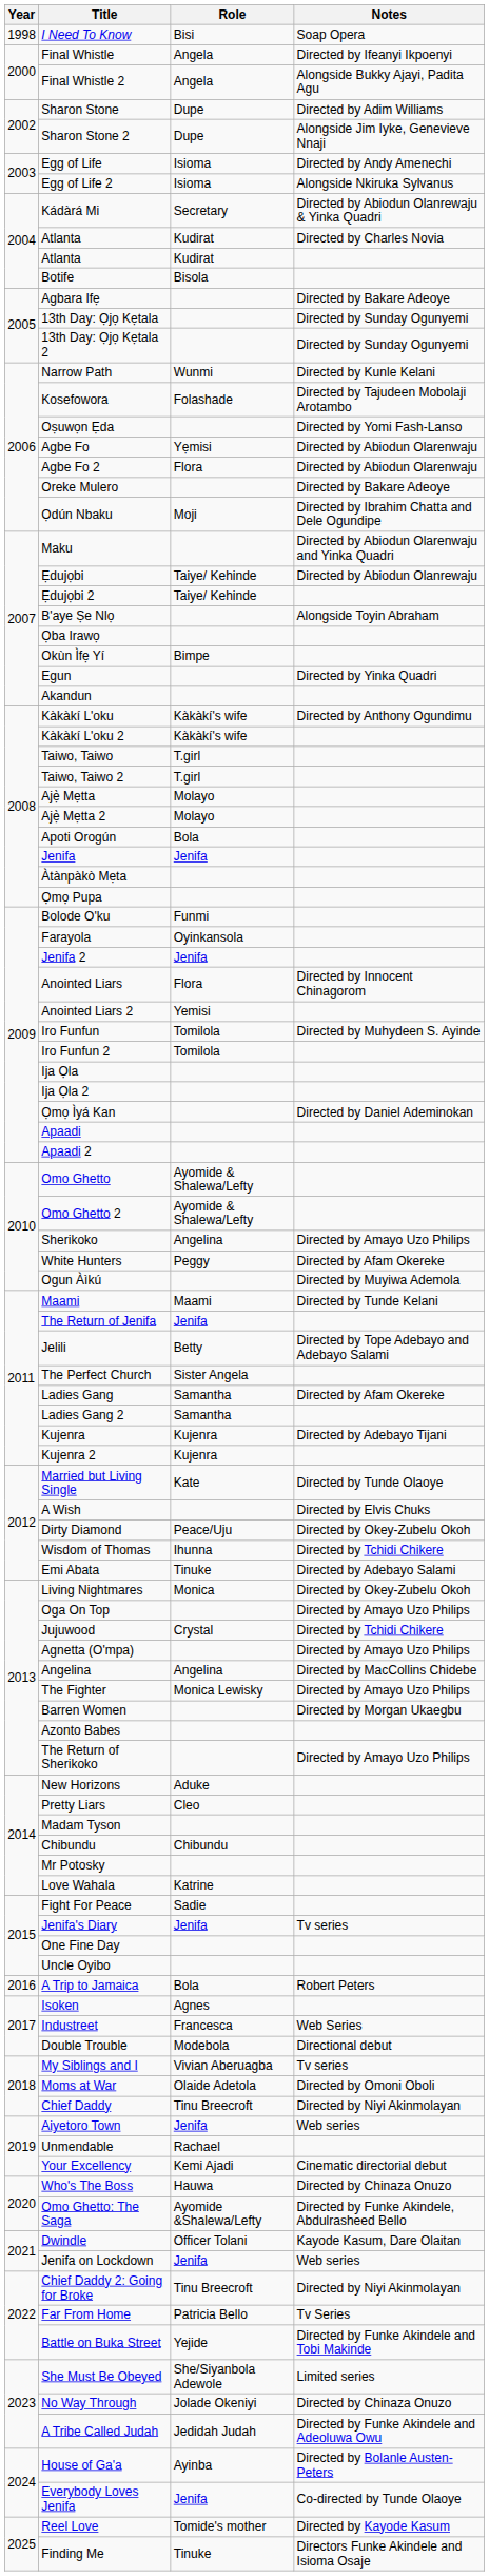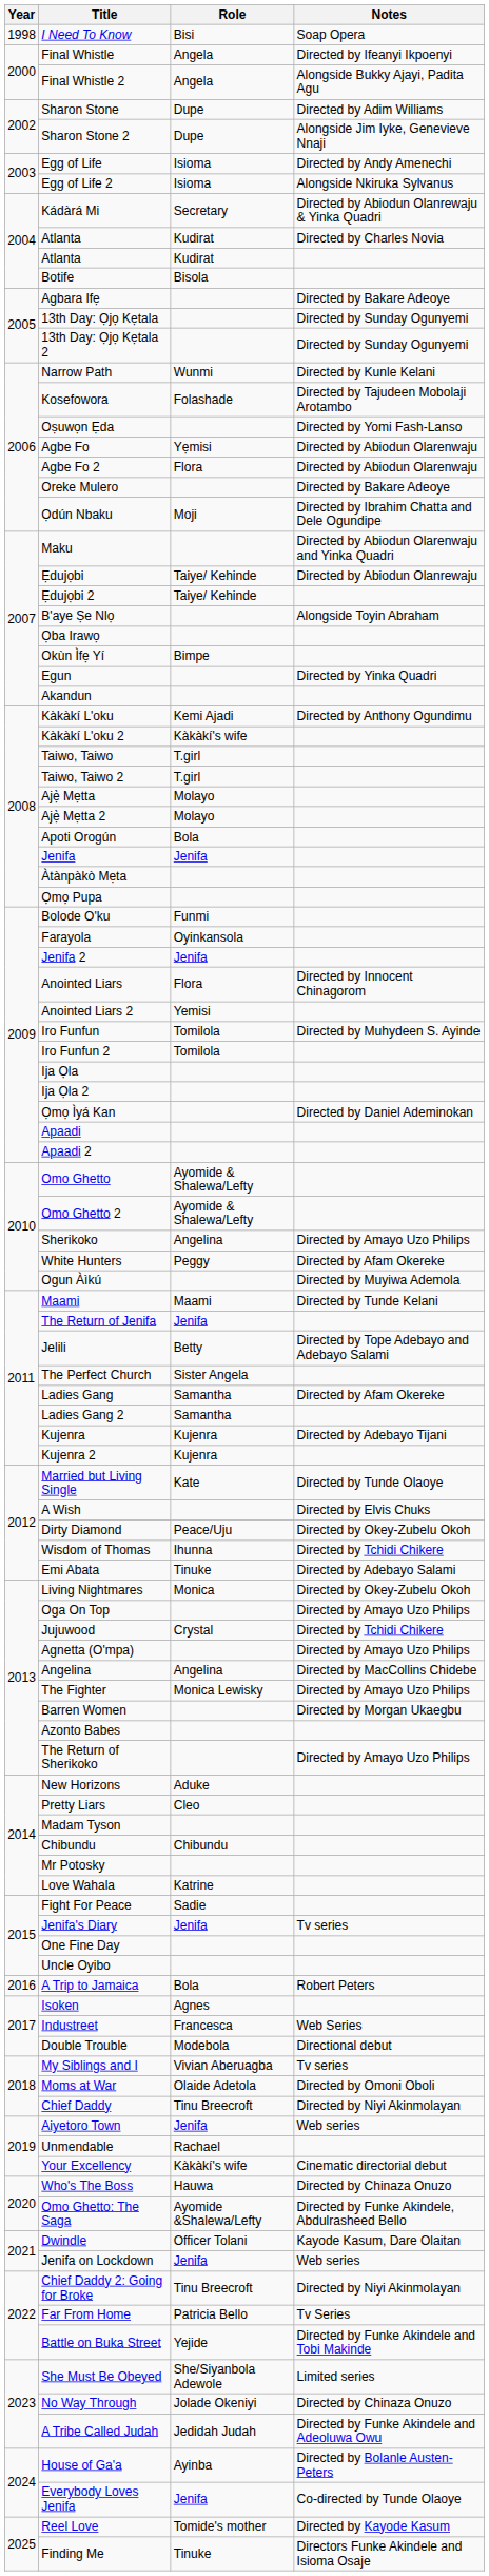 <table class="wikitable">
 <tr>
 <th>Year</th>
 <th>Title</th>
 <th>Role</th>
 <th>Notes</th>
 </tr>
 <tr>
 <td>1998</td>
 <td><em><a href='#'>I Need To Know</a></em></td>
 <td>Bisi</td>
 <td>Soap Opera</td>
 </tr>
 <tr>
 <td rowspan="2">2000</td>
 <td>Final Whistle</td>
 <td>Angela</td>
 <td>Directed by Ifeanyi Ikpoenyi</td>
 </tr>
 <tr>
 <td>Final Whistle 2</td>
 <td>Angela</td>
 <td>Alongside Bukky Ajayi, Padita Agu</td>
 </tr>
 <tr>
 <td rowspan="2">2002</td>
 <td>Sharon Stone</td>
 <td>Dupe</td>
 <td>Directed by Adim Williams</td>
 </tr>
 <tr>
 <td>Sharon Stone 2</td>
 <td>Dupe</td>
 <td>Alongside Jim Iyke, Genevieve Nnaji</td>
 </tr>
 <tr>
 <td rowspan="2">2003</td>
 <td>Egg of Life</td>
 <td>Isioma</td>
 <td>Directed by Andy Amenechi</td>
 </tr>
 <tr>
 <td>Egg of Life 2</td>
 <td>Isioma</td>
 <td>Alongside Nkiruka Sylvanus</td>
 </tr>
 <tr>
 <td rowspan="4">2004</td>
 <td>Kádàrá Mi</td>
 <td>Secretary</td>
 <td>Directed by Abiodun Olanrewaju & Yinka Quadri</td>
 </tr>
 <tr>
 <td>Atlanta</td>
 <td>Kudirat</td>
 <td>Directed by Charles Novia</td>
 </tr>
 <tr>
 <td>Atlanta</td>
 <td>Kudirat</td>
 <td></td>
 </tr>
 <tr>
 <td>Botife</td>
 <td>Bisola</td>
 <td></td>
 </tr>
 <tr>
 <td rowspan="3">2005</td>
 <td>Agbara Ifẹ</td>
 <td></td>
 <td>Directed by Bakare Adeoye</td>
 </tr>
 <tr>
 <td>13th Day: Ọjọ Kẹtala</td>
 <td></td>
 <td>Directed by Sunday Ogunyemi</td>
 </tr>
 <tr>
 <td>13th Day: Ọjọ Kẹtala 2</td>
 <td></td>
 <td>Directed by Sunday Ogunyemi</td>
 </tr>
 <tr>
 <td rowspan="7">2006</td>
 <td>Narrow Path</td>
 <td>Wunmi</td>
 <td>Directed by Kunle Kelani</td>
 </tr>
 <tr>
 <td>Kosefowora</td>
 <td>Folashade</td>
 <td>Directed by Tajudeen Mobolaji Arotambo</td>
 </tr>
 <tr>
 <td>Oṣuwọn Ẹda</td>
 <td></td>
 <td>Directed by Yomi Fash-Lanso</td>
 </tr>
 <tr>
 <td>Agbe Fo</td>
 <td>Yẹmisi</td>
 <td>Directed by Abiodun Olarenwaju</td>
 </tr>
 <tr>
 <td>Agbe Fo 2</td>
 <td>Flora</td>
 <td>Directed by Abiodun Olarenwaju</td>
 </tr>
 <tr>
 <td>Oreke Mulero</td>
 <td></td>
 <td>Directed by Bakare Adeoye</td>
 </tr>
 <tr>
 <td>Ọdún Nbaku</td>
 <td>Moji</td>
 <td>Directed by Ibrahim Chatta and Dele Ogundipe</td>
 </tr>
 <tr>
 <td rowspan="8">2007</td>
 <td>Maku</td>
 <td></td>
 <td>Directed by Abiodun Olarenwaju and Yinka Quadri</td>
 </tr>
 <tr>
 <td>Ẹdujọbi</td>
 <td>Taiye/ Kehinde</td>
 <td>Directed by Abiodun Olanrewaju</td>
 </tr>
 <tr>
 <td>Ẹdujọbi 2</td>
 <td>Taiye/ Kehinde</td>
 <td></td>
 </tr>
 <tr>
 <td>B'aye Ṣe Nlọ</td>
 <td></td>
 <td>Alongside Toyin Abraham</td>
 </tr>
 <tr>
 <td>Ọba Irawọ</td>
 <td></td>
 <td></td>
 </tr>
 <tr>
 <td>Okùn Ìfẹ Yí</td>
 <td>Bimpe</td>
 <td></td>
 </tr>
 <tr>
 <td>Egun</td>
 <td></td>
 <td>Directed by Yinka Quadri</td>
 </tr>
 <tr>
 <td>Akandun</td>
 <td></td>
 <td></td>
 </tr>
 <tr>
 <td rowspan="10">2008</td>
 <td>Kàkàkí L'oku</td>
-<td>Kàkàkí's wife</td>
+<td>Kemi Ajadi</td>
 <td>Directed by Anthony Ogundimu</td>
 </tr>
 <tr>
 <td>Kàkàkí L'oku 2</td>
 <td>Kàkàkí's wife</td>
 <td></td>
 </tr>
 <tr>
 <td>Taiwo, Taiwo</td>
 <td>T.girl</td>
 <td></td>
 </tr>
 <tr>
 <td>Taiwo, Taiwo 2</td>
 <td>T.girl</td>
 <td></td>
 </tr>
 <tr>
 <td>Ajẹ̀ Mẹtta</td>
 <td>Molayo</td>
 <td></td>
 </tr>
 <tr>
 <td>Ajẹ̀ Mẹtta 2</td>
 <td>Molayo</td>
 <td></td>
 </tr>
 <tr>
 <td>Apoti Orogún</td>
 <td>Bola</td>
 <td></td>
 </tr>
 <tr>
 <td><a href='#'>Jenifa</a></td>
 <td><a href='#'>Jenifa</a></td>
 <td></td>
 </tr>
 <tr>
 <td>Àtànpàkò Mẹta</td>
 <td></td>
 <td></td>
 </tr>
 <tr>
 <td>Ọmọ Pupa</td>
 <td></td>
 <td></td>
 </tr>
 <tr>
 <td rowspan="12">2009</td>
 <td>Bolode O'ku</td>
 <td>Funmi</td>
 <td></td>
 </tr>
 <tr>
 <td>Farayola</td>
 <td>Oyinkansola</td>
 <td></td>
 </tr>
 <tr>
 <td><a href='#'>Jenifa</a> 2</td>
 <td><a href='#'>Jenifa</a></td>
 <td></td>
 </tr>
 <tr>
 <td>Anointed Liars</td>
 <td>Flora</td>
 <td>Directed by Innocent Chinagorom</td>
 </tr>
 <tr>
 <td>Anointed Liars 2</td>
 <td>Yemisi</td>
 <td></td>
 </tr>
 <tr>
 <td>Iro Funfun</td>
 <td>Tomilola</td>
 <td>Directed by Muhydeen S. Ayinde</td>
 </tr>
 <tr>
 <td>Iro Funfun 2</td>
 <td>Tomilola</td>
 <td></td>
 </tr>
 <tr>
 <td>Ija Ọla</td>
 <td></td>
 <td></td>
 </tr>
 <tr>
 <td>Ija Ọla 2</td>
 <td></td>
 <td></td>
 </tr>
 <tr>
 <td>Ọmọ Ìyá Kan</td>
 <td></td>
 <td>Directed by Daniel Ademinokan</td>
 </tr>
 <tr>
 <td><a href='#'>Apaadi</a></td>
 <td></td>
 <td></td>
 </tr>
 <tr>
 <td><a href='#'>Apaadi</a> 2</td>
 <td></td>
 <td></td>
 </tr>
 <tr>
 <td rowspan="5">2010</td>
 <td><a href='#'>Omo Ghetto</a></td>
 <td>Ayomide & Shalewa/Lefty</td>
 <td></td>
 </tr>
 <tr>
 <td><a href='#'>Omo Ghetto</a> 2</td>
 <td>Ayomide & Shalewa/Lefty</td>
 <td></td>
 </tr>
 <tr>
 <td>Sherikoko</td>
 <td>Angelina</td>
 <td>Directed by Amayo Uzo Philips</td>
 </tr>
 <tr>
 <td>White Hunters</td>
 <td>Peggy</td>
 <td>Directed by Afam Okereke</td>
 </tr>
 <tr>
 <td>Ogun Àìkú</td>
 <td></td>
 <td>Directed by Muyiwa Ademola</td>
 </tr>
 <tr>
 <td rowspan="8">2011</td>
 <td><a href='#'>Maami</a></td>
 <td>Maami</td>
 <td>Directed by Tunde Kelani</td>
 </tr>
 <tr>
 <td><a href='#'>The Return of Jenifa</a></td>
 <td><a href='#'>Jenifa</a></td>
 <td></td>
 </tr>
 <tr>
 <td>Jelili</td>
 <td>Betty</td>
 <td>Directed by Tope Adebayo and Adebayo Salami</td>
 </tr>
 <tr>
 <td>The Perfect Church</td>
 <td>Sister Angela</td>
 <td></td>
 </tr>
 <tr>
 <td>Ladies Gang</td>
 <td>Samantha</td>
 <td>Directed by Afam Okereke</td>
 </tr>
 <tr>
 <td>Ladies Gang 2</td>
 <td>Samantha</td>
 <td></td>
 </tr>
 <tr>
 <td>Kujenra</td>
 <td>Kujenra</td>
 <td>Directed by Adebayo Tijani</td>
 </tr>
 <tr>
 <td>Kujenra 2</td>
 <td>Kujenra</td>
 <td></td>
 </tr>
 <tr>
 <td rowspan="5">2012</td>
 <td><a href='#'>Married but Living Single</a></td>
 <td>Kate</td>
 <td>Directed by Tunde Olaoye</td>
 </tr>
 <tr>
 <td>A Wish</td>
 <td></td>
 <td>Directed by Elvis Chuks</td>
 </tr>
 <tr>
 <td>Dirty Diamond</td>
 <td>Peace/Uju</td>
 <td>Directed by Okey-Zubelu Okoh</td>
 </tr>
 <tr>
 <td>Wisdom of Thomas</td>
 <td>Ihunna</td>
 <td>Directed by <a href='#'>Tchidi Chikere</a></td>
 </tr>
 <tr>
 <td>Emi Abata</td>
 <td>Tinuke</td>
 <td>Directed by Adebayo Salami</td>
 </tr>
 <tr>
 <td rowspan="9">2013</td>
 <td>Living Nightmares</td>
 <td>Monica</td>
 <td>Directed by Okey-Zubelu Okoh</td>
 </tr>
 <tr>
 <td>Oga On Top</td>
 <td></td>
 <td>Directed by Amayo Uzo Philips</td>
 </tr>
 <tr>
 <td>Jujuwood</td>
 <td>Crystal</td>
 <td>Directed by <a href='#'>Tchidi Chikere</a></td>
 </tr>
 <tr>
 <td>Agnetta (O'mpa)</td>
 <td></td>
 <td>Directed by Amayo Uzo Philips</td>
 </tr>
 <tr>
 <td>Angelina</td>
 <td>Angelina</td>
 <td>Directed by MacCollins Chidebe</td>
 </tr>
 <tr>
 <td>The Fighter</td>
 <td>Monica Lewisky</td>
 <td>Directed by Amayo Uzo Philips</td>
 </tr>
 <tr>
 <td>Barren Women</td>
 <td></td>
 <td>Directed by Morgan Ukaegbu</td>
 </tr>
 <tr>
 <td>Azonto Babes</td>
 <td></td>
 <td></td>
 </tr>
 <tr>
 <td>The Return of Sherikoko</td>
 <td></td>
 <td>Directed by Amayo Uzo Philips</td>
 </tr>
 <tr>
 <td rowspan="6">2014</td>
 <td>New Horizons</td>
 <td>Aduke</td>
 <td></td>
 </tr>
 <tr>
 <td>Pretty Liars</td>
 <td>Cleo</td>
 <td></td>
 </tr>
 <tr>
 <td>Madam Tyson</td>
 <td></td>
 <td></td>
 </tr>
 <tr>
 <td>Chibundu</td>
 <td>Chibundu</td>
 <td></td>
 </tr>
 <tr>
 <td>Mr Potosky</td>
 <td></td>
 <td></td>
 </tr>
 <tr>
 <td>Love Wahala</td>
 <td>Katrine</td>
 <td></td>
 </tr>
 <tr>
 <td rowspan="4">2015</td>
 <td>Fight For Peace</td>
 <td>Sadie</td>
 <td></td>
 </tr>
 <tr>
 <td><a href='#'>Jenifa's Diary</a></td>
 <td><a href='#'>Jenifa</a></td>
 <td>Tv series</td>
 </tr>
 <tr>
 <td>One Fine Day</td>
 <td></td>
 <td></td>
 </tr>
 <tr>
 <td>Uncle Oyibo</td>
 <td></td>
 <td></td>
 </tr>
 <tr>
 <td>2016</td>
 <td><a href='#'>A Trip to Jamaica</a></td>
 <td>Bola</td>
 <td>Robert Peters</td>
 </tr>
 <tr>
 <td rowspan="3">2017</td>
 <td><a href='#'>Isoken</a></td>
 <td>Agnes</td>
 <td></td>
 </tr>
 <tr>
 <td><a href='#'>Industreet</a></td>
 <td>Francesca</td>
 <td>Web Series</td>
 </tr>
 <tr>
 <td>Double Trouble</td>
 <td>Modebola</td>
 <td>Directional debut</td>
 </tr>
 <tr>
 <td rowspan="3">2018</td>
 <td><a href='#'>My Siblings and I</a></td>
 <td>Vivian Aberuagba</td>
 <td>Tv series</td>
 </tr>
 <tr>
 <td><a href='#'>Moms at War</a></td>
 <td>Olaide Adetola</td>
 <td>Directed by Omoni Oboli</td>
 </tr>
 <tr>
 <td><a href='#'>Chief Daddy</a></td>
 <td>Tinu Breecroft</td>
 <td>Directed by Niyi Akinmolayan</td>
 </tr>
 <tr>
 <td rowspan="3">2019</td>
 <td><a href='#'>Aiyetoro Town</a></td>
 <td><a href='#'>Jenifa</a></td>
 <td>Web series</td>
 </tr>
 <tr>
 <td>Unmendable</td>
 <td>Rachael</td>
 <td></td>
 </tr>
 <tr>
 <td><a href='#'>Your Excellency</a></td>
-<td>Kemi Ajadi</td>
+<td>Kàkàkí's wife</td>
 <td>Cinematic directorial debut</td>
 </tr>
 <tr>
 <td rowspan="2">2020</td>
 <td><a href='#'>Who's The Boss</a></td>
 <td>Hauwa</td>
 <td>Directed by Chinaza Onuzo</td>
 </tr>
 <tr>
 <td><a href='#'>Omo Ghetto: The Saga</a></td>
 <td>Ayomide &Shalewa/Lefty</td>
 <td>Directed by Funke Akindele, Abdulrasheed Bello</td>
 </tr>
 <tr>
 <td rowspan="2">2021</td>
 <td><a href='#'>Dwindle</a></td>
 <td>Officer Tolani</td>
 <td>Kayode Kasum, Dare Olaitan</td>
 </tr>
 <tr>
 <td>Jenifa on Lockdown</td>
 <td><a href='#'>Jenifa</a></td>
 <td>Web series</td>
 </tr>
 <tr>
 <td rowspan="3">2022</td>
 <td><a href='#'>Chief Daddy 2: Going for Broke</a></td>
 <td>Tinu Breecroft</td>
 <td>Directed by Niyi Akinmolayan</td>
 </tr>
 <tr>
 <td><a href='#'>Far From Home</a></td>
 <td>Patricia Bello</td>
 <td>Tv Series</td>
 </tr>
 <tr>
 <td><a href='#'>Battle on Buka Street</a></td>
 <td>Yejide</td>
 <td>Directed by Funke Akindele and <a href='#'>Tobi Makinde</a></td>
 </tr>
 <tr>
 <td rowspan="3">2023</td>
 <td><a href='#'>She Must Be Obeyed</a></td>
 <td>She/Siyanbola Adewole</td>
 <td>Limited series</td>
 </tr>
 <tr>
 <td><a href='#'>No Way Through</a></td>
 <td>Jolade Okeniyi</td>
 <td>Directed by Chinaza Onuzo</td>
 </tr>
 <tr>
 <td><a href='#'>A Tribe Called Judah</a></td>
 <td>Jedidah Judah</td>
 <td>Directed by Funke Akindele and <a href='#'>Adeoluwa Owu</a></td>
 </tr>
 <tr>
 <td rowspan=2>2024</td>
 <td><a href='#'>House of Ga'a</a></td>
 <td>Ayinba</td>
 <td>Directed by <a href='#'>Bolanle Austen-Peters</a></td>
 </tr>
 <tr>
 <td><a href='#'>Everybody Loves Jenifa</a></td>
 <td><a href='#'>Jenifa</a></td>
 <td>Co-directed by Tunde Olaoye</td>
 </tr>
 <tr>
 <td rowspan=2>2025</td>
 <td><a href='#'>Reel Love</a></td>
 <td>Tomide's mother</td>
 <td>Directed by <a href='#'>Kayode Kasum</a></td>
 </tr>
 <tr>
 <td>Finding Me</td>
 <td>Tinuke</td>
 <td>Directors Funke Akindele and Isioma Osaje</td>
 </tr>
 </table>
